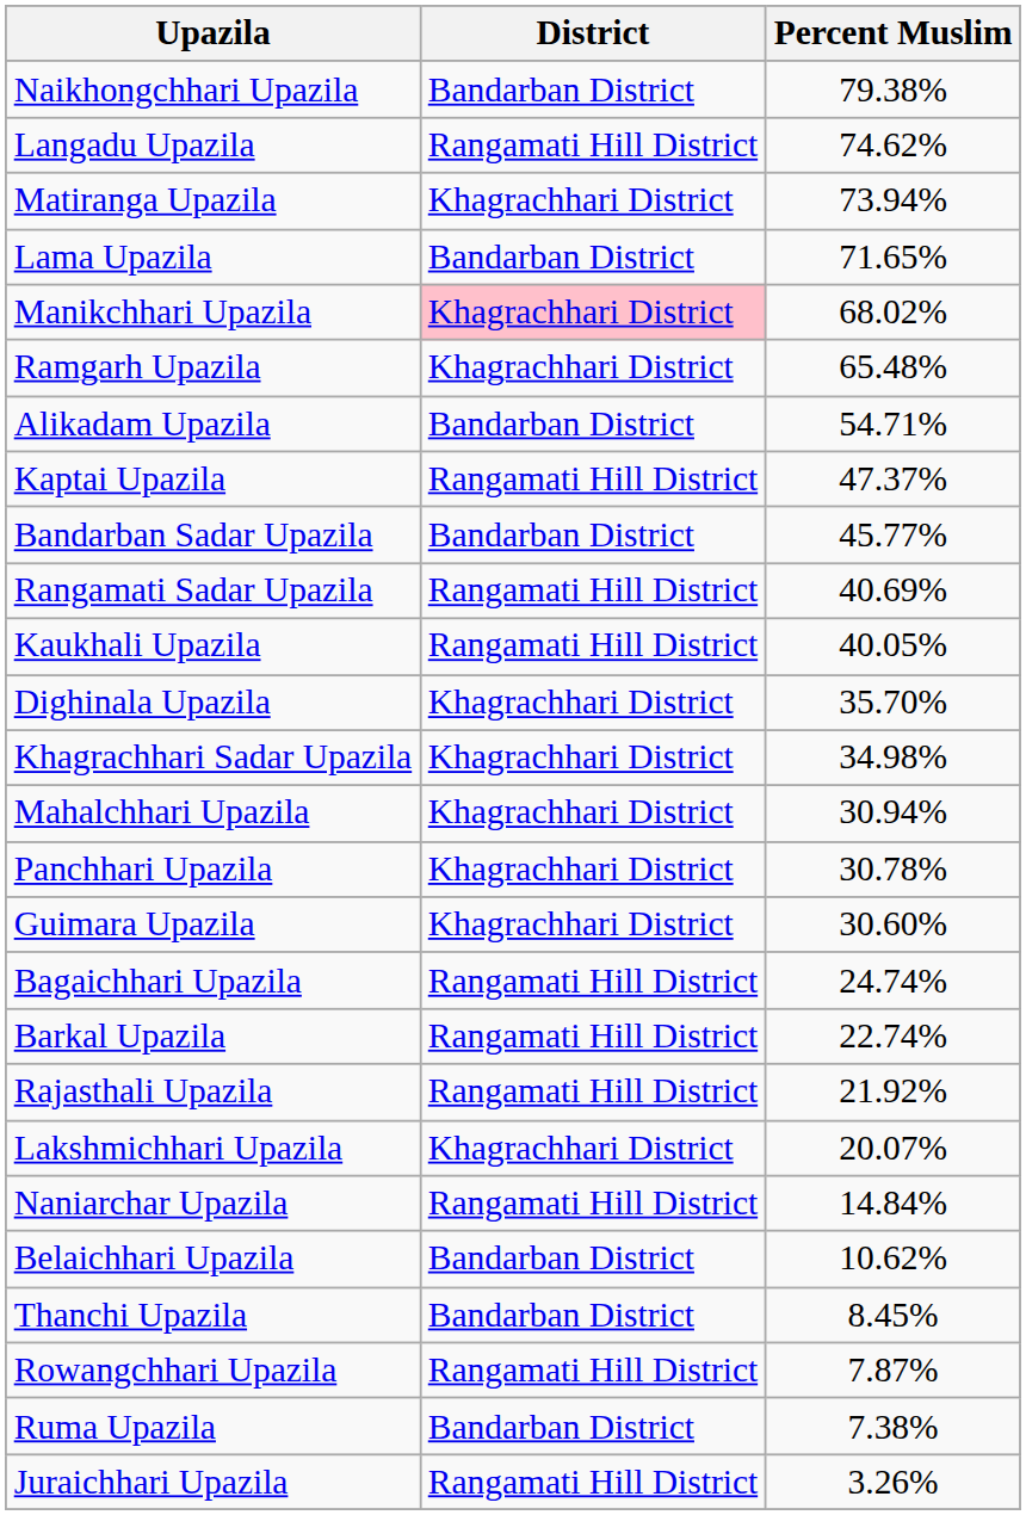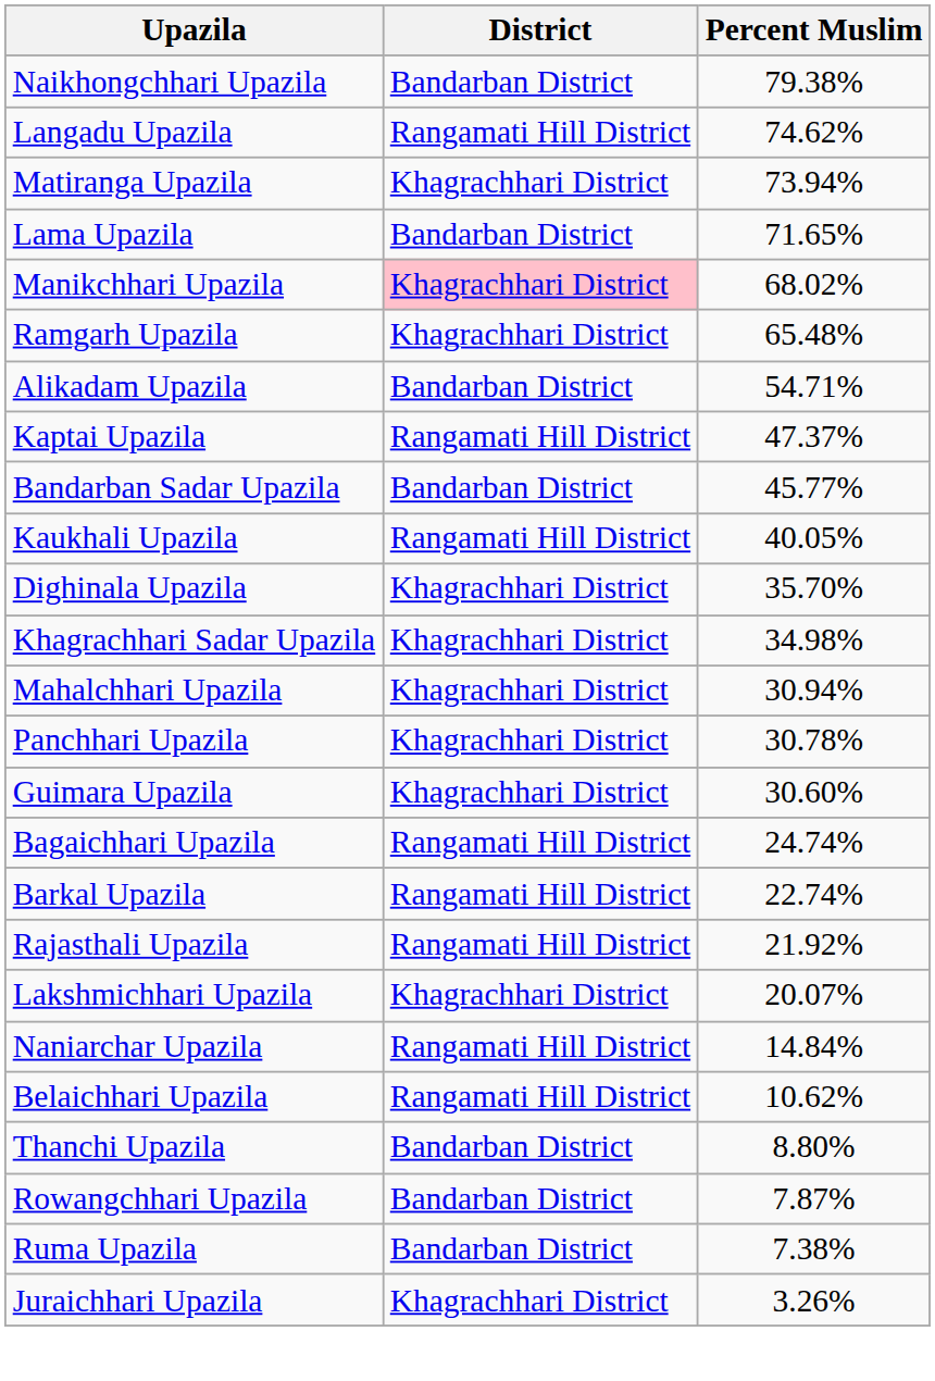 <table class="wikitable sortable static-row-numbers static-row-header-text defaultleft col2right hover-highlight">
 <tr>
 <th>Upazila</th>
 <th>District</th>
 <th>Percent Muslim</th>
 </tr>
 <tr>
 <td><a href='#'>Naikhongchhari Upazila</a></td>
 <td><a href='#'>Bandarban District</a></td>
 <td align=center>79.38%</td>
 </tr>
 <tr>
 <td><a href='#'>Langadu Upazila</a></td>
 <td><a href='#'>Rangamati Hill District</a></td>
 <td align='center'>74.62%</td>
 </tr>
 <tr>
 <td><a href='#'>Matiranga Upazila</a></td>
 <td><a href='#'>Khagrachhari District</a></td>
 <td align='center'>73.94%</td>
 </tr>
 <tr>
 <td><a href='#'>Lama Upazila</a></td>
 <td><a href='#'>Bandarban District</a></td>
 <td align=center>71.65%</td>
 </tr>
 <tr>
 <td><a href='#'>Manikchhari Upazila</a></td>
 <td style="background: pink;"><a href='#'>Khagrachhari District</a></td>
 <td align=center>68.02%</td>
 </tr>
 <tr>
 <td><a href='#'>Ramgarh Upazila</a></td>
 <td><a href='#'>Khagrachhari District</a></td>
 <td align=center>65.48%</td>
 </tr>
 <tr>
 <td><a href='#'>Alikadam Upazila</a></td>
 <td><a href='#'>Bandarban District</a></td>
 <td align=center>54.71%</td>
 </tr>
 <tr>
 <td><a href='#'>Kaptai Upazila</a></td>
 <td><a href='#'>Rangamati Hill District</a></td>
 <td align=center>47.37%</td>
 </tr>
 <tr>
 <td><a href='#'>Bandarban Sadar Upazila</a></td>
 <td><a href='#'>Bandarban District</a></td>
 <td align=center>45.77%</td>
-</tr>
-<tr>
-<td><a href='#'>Rangamati Sadar Upazila</a></td>
-<td><a href='#'>Rangamati Hill District</a></td>
-<td align=center>40.69%</td>
 </tr>
 <tr>
 <td><a href='#'>Kaukhali Upazila</a></td>
 <td><a href='#'>Rangamati Hill District</a></td>
 <td align=center>40.05%</td>
 </tr>
 <tr>
 <td><a href='#'>Dighinala Upazila</a></td>
 <td><a href='#'>Khagrachhari District</a></td>
 <td align=center>35.70%</td>
 </tr>
 <tr>
 <td><a href='#'>Khagrachhari Sadar Upazila</a></td>
 <td><a href='#'>Khagrachhari District</a></td>
 <td align=center>34.98%</td>
 </tr>
 <tr>
 <td><a href='#'>Mahalchhari Upazila</a></td>
 <td><a href='#'>Khagrachhari District</a></td>
 <td align=center>30.94%</td>
 </tr>
 <tr>
 <td><a href='#'>Panchhari Upazila</a></td>
 <td><a href='#'>Khagrachhari District</a></td>
 <td align=center>30.78%</td>
 </tr>
 <tr>
 <td><a href='#'>Guimara Upazila</a></td>
 <td><a href='#'>Khagrachhari District</a></td>
 <td align=center>30.60%</td>
 </tr>
 <tr>
 <td><a href='#'>Bagaichhari Upazila</a></td>
 <td><a href='#'>Rangamati Hill District</a></td>
 <td align=center>24.74%</td>
 </tr>
 <tr>
 <td><a href='#'>Barkal Upazila</a></td>
 <td><a href='#'>Rangamati Hill District</a></td>
 <td align=center>22.74%</td>
 </tr>
 <tr>
 <td><a href='#'>Rajasthali Upazila</a></td>
 <td><a href='#'>Rangamati Hill District</a></td>
 <td align=center>21.92%</td>
 </tr>
 <tr>
 <td><a href='#'>Lakshmichhari Upazila</a></td>
 <td><a href='#'>Khagrachhari District</a></td>
 <td align=center>20.07%</td>
 </tr>
 <tr>
 <td><a href='#'>Naniarchar Upazila</a></td>
 <td><a href='#'>Rangamati Hill District</a></td>
 <td align=center>14.84%</td>
 </tr>
 <tr>
 <td><a href='#'>Belaichhari Upazila</a></td>
-<td><a href='#'>Bandarban District</a></td>
+<td><a href='#'>Rangamati Hill District</a></td>
 <td align=center>10.62%</td>
 </tr>
 <tr>
 <td><a href='#'>Thanchi Upazila</a></td>
 <td><a href='#'>Bandarban District</a></td>
-<td align=center>8.45%</td>
+<td align=center>8.80%</td>
 </tr>
 <tr>
 <td><a href='#'>Rowangchhari Upazila</a></td>
-<td><a href='#'>Rangamati Hill District</a></td>
+<td><a href='#'>Bandarban District</a></td>
 <td align=center>7.87%</td>
 </tr>
 <tr>
 <td><a href='#'>Ruma Upazila</a></td>
 <td><a href='#'>Bandarban District</a></td>
 <td align=center>7.38%</td>
 </tr>
 <tr>
 <td><a href='#'>Juraichhari Upazila</a></td>
-<td><a href='#'>Rangamati Hill District</a></td>
+<td><a href='#'>Khagrachhari District</a></td>
 <td align=center>3.26%</td>
 </tr>
 <tr>
 </tr>
 </table>
